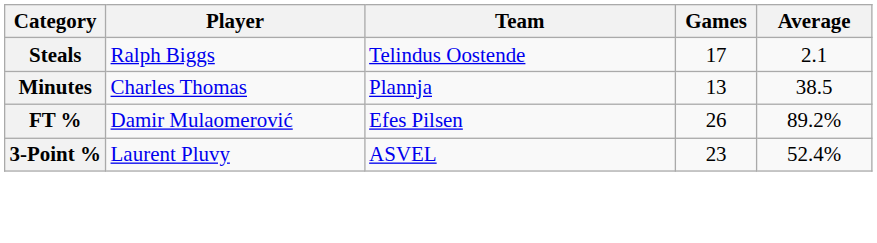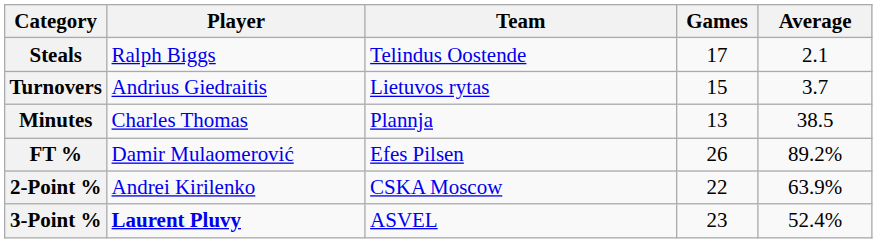 <table class="wikitable">
 <tr>
 <th>Category</th>
 <th width=190>Player</th>
 <th width=230>Team</th>
 <th width=55>Games</th>
 <th width=80>Average</th>
 </tr>
 <tr>
 <th>Steals</th>
 <td> <a href='#'>Ralph Biggs</a></td>
 <td> <a href='#'>Telindus Oostende</a></td>
 <td style="text-align: center;">17</td>
 <td style="text-align: center;">2.1</td>
 </tr>
 <tr>
+<th>Turnovers</th>
+<td> <a href='#'>Andrius Giedraitis</a></td>
+<td> <a href='#'>Lietuvos rytas</a></td>
+<td style="text-align: center;">15</td>
+<td style="text-align: center;">3.7</td>
+</tr>
+<tr>
 <th>Minutes</th>
 <td> <a href='#'>Charles Thomas</a></td>
 <td> <a href='#'>Plannja</a></td>
 <td style="text-align: center;">13</td>
 <td style="text-align: center;">38.5</td>
 </tr>
 <tr>
 <th>FT %</th>
 <td> <a href='#'>Damir Mulaomerović</a></td>
 <td> <a href='#'>Efes Pilsen</a></td>
 <td style="text-align: center;">26</td>
 <td style="text-align: center;">89.2%</td>
 </tr>
 <tr>
+<th>2-Point %</th>
+<td> <a href='#'>Andrei Kirilenko</a></td>
+<td> <a href='#'>CSKA Moscow</a></td>
+<td style="text-align: center;">22</td>
+<td style="text-align: center;">63.9%</td>
+</tr>
+<tr>
 <th>3-Point %</th>
-<td> <a href='#'>Laurent Pluvy</a></td>
+<td><strong> <a href='#'>Laurent Pluvy</a></strong></td>
 <td> <a href='#'>ASVEL</a></td>
 <td style="text-align: center;">23</td>
 <td style="text-align: center;">52.4%</td>
 </tr>
 </table>
